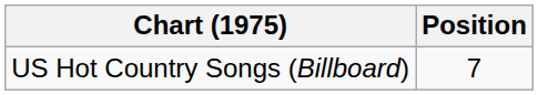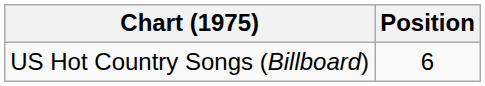 <table class="wikitable">
 <tr>
 <th align="left">Chart (1975)</th>
 <th align="center">Position</th>
 </tr>
 <tr>
 <td>US Hot Country Songs (<em>Billboard</em>)</td>
-<td align="center">7</td>
+<td align="center">6</td>
 </tr>
 </table>
